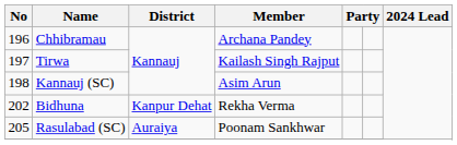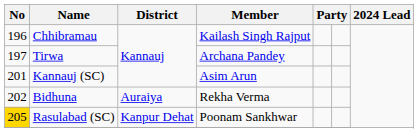 <table class="wikitable sortable">
 <tr>
 <th>No</th>
 <th>Name</th>
 <th>District</th>
 <th>Member</th>
 <th colspan="2">Party</th>
 <th colspan="2">2024 Lead</th>
 </tr>
 <tr>
 <td>196</td>
 <td><a href='#'>Chhibramau</a></td>
 <td rowspan="3"><a href='#'>Kannauj</a></td>
-<td><a href='#'>Archana Pandey</a></td>
+<td><a href='#'>Kailash Singh Rajput</a></td>
 <td></td>
 <td></td>
 </tr>
 <tr>
 <td>197</td>
 <td><a href='#'>Tirwa</a></td>
-<td><a href='#'>Kailash Singh Rajput</a></td>
+<td><a href='#'>Archana Pandey</a></td>
 <td></td>
 <td></td>
 </tr>
 <tr>
-<td>198</td>
+<td>201</td>
 <td><a href='#'>Kannauj</a> (SC)</td>
 <td><a href='#'>Asim Arun</a></td>
 <td></td>
 <td></td>
 </tr>
 <tr>
 <td>202</td>
 <td><a href='#'>Bidhuna</a></td>
-<td><a href='#'>Kanpur Dehat</a></td>
+<td><a href='#'>Auraiya</a></td>
 <td>Rekha Verma</td>
 <td></td>
 <td></td>
 </tr>
 <tr>
-<td>205</td>
+<td style="background: gold;">205</td>
 <td><a href='#'>Rasulabad</a> (SC)</td>
-<td><a href='#'>Auraiya</a></td>
+<td><a href='#'>Kanpur Dehat</a></td>
 <td>Poonam Sankhwar</td>
 <td></td>
 <td></td>
 </tr>
 <tr>
 </tr>
 </table>
